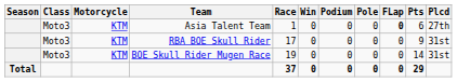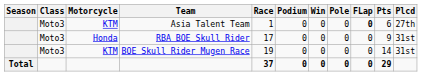 <table class="wikitable" style=text-align:right>
 <tr>
 <th>Season</th>
 <th>Class</th>
 <th>Motorcycle</th>
 <th>Team</th>
 <th>Race</th>
+<th>Podium</th>
 <th>Win</th>
-<th>Podium</th>
 <th>Pole</th>
 <th>FLap</th>
 <th>Pts</th>
 <th>Plcd</th>
 </tr>
 <tr>
 <th></th>
 <td>Moto3</td>
 <td><a href='#'>KTM</a></td>
 <td>Asia Talent Team</td>
 <td>1</td>
 <td>0</td>
 <td>0</td>
 <td>0</td>
 <td><strong>0</strong></td>
 <td>6</td>
 <td>27th</td>
 </tr>
 <tr>
 <th></th>
 <td>Moto3</td>
-<td><a href='#'>KTM</a></td>
+<td><a href='#'>Honda</a></td>
 <td><a href='#'>RBA BOE Skull Rider</a></td>
 <td>17</td>
 <td>0</td>
 <td>0</td>
 <td>0</td>
 <td>0</td>
 <td>9</td>
 <td>31st</td>
 </tr>
 <tr>
 <th></th>
 <td>Moto3</td>
 <td><a href='#'>KTM</a></td>
 <td><a href='#'>BOE Skull Rider Mugen Race</a></td>
 <td>19</td>
 <td>0</td>
 <td>0</td>
 <td>0</td>
 <td>0</td>
 <td>14</td>
 <td>31st</td>
 </tr>
 <tr>
 <th>Total</th>
 <td></td>
 <td></td>
 <td></td>
 <td><strong>37</strong></td>
 <td><strong>0</strong></td>
 <td><strong>0</strong></td>
 <td><strong>0</strong></td>
 <td><strong>0</strong></td>
 <td><strong>29</strong></td>
 <td></td>
 </tr>
 </table>
